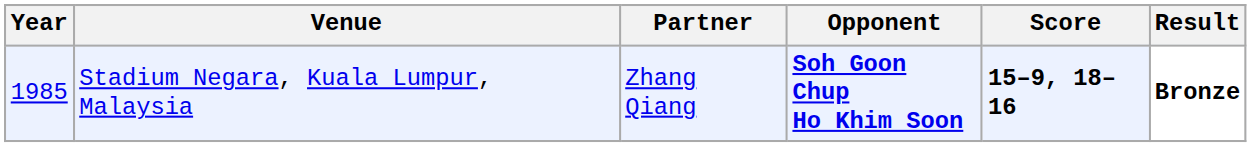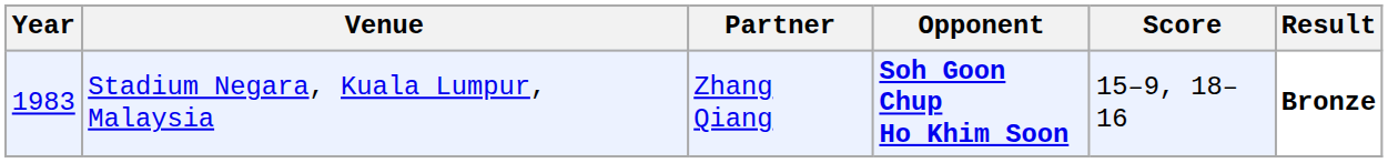 <table class="sortable wikitable" style="font-size: 90%;">
 <tr>
 <th>Year</th>
 <th>Venue</th>
 <th>Partner</th>
 <th>Opponent</th>
 <th>Score</th>
 <th>Result</th>
 </tr>
 <tr style="background:#ECF2FF">
-<td align="center"><a href='#'>1985</a></td>
+<td align="center"><a href='#'>1983</a></td>
 <td align="left"><a href='#'>Stadium Negara</a>, <a href='#'>Kuala Lumpur</a>, <a href='#'>Malaysia</a></td>
 <td align="left"> <a href='#'>Zhang Qiang</a></td>
 <td align="left"><strong> <a href='#'>Soh Goon Chup</a><br> <a href='#'>Ho Khim Soon</a></strong></td>
-<td align="left"><strong>15–9, 18–16</strong></td>
+<td align="left">15–9, 18–16</td>
 <td style="text-align:left; background:white"> <strong>Bronze</strong></td>
 </tr>
 </table>
